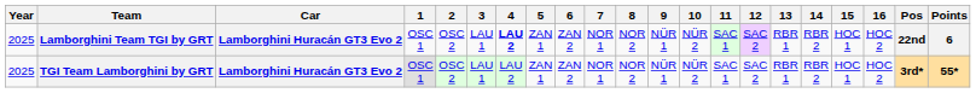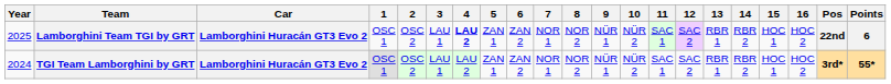 <table class="wikitable" style="text-align:center; font-size:85%">
 <tr>
 <th>Year</th>
 <th>Team</th>
 <th>Car</th>
 <th>1</th>
 <th>2</th>
 <th>3</th>
 <th>4</th>
 <th>5</th>
 <th>6</th>
 <th>7</th>
 <th>8</th>
 <th>9</th>
 <th>10</th>
 <th>11</th>
 <th>12</th>
 <th>13</th>
 <th>14</th>
 <th>15</th>
 <th>16</th>
 <th>Pos</th>
 <th>Points</th>
 </tr>
 <tr>
 <td><a href='#'>2025</a></td>
 <th nowrap><a href='#'>Lamborghini Team TGI by GRT</a></th>
 <th nowrap><a href='#'>Lamborghini Huracán GT3 Evo 2</a></th>
 <td><a href='#'>OSC<br>1</a></td>
 <td><a href='#'>OSC<br>2</a></td>
 <td><a href='#'>LAU<br>1</a></td>
 <td><strong><a href='#'>LAU<br>2</a></strong></td>
 <td><a href='#'>ZAN<br>1</a></td>
 <td><a href='#'>ZAN<br>2</a></td>
 <td><a href='#'>NOR<br>1</a></td>
 <td><a href='#'>NOR<br>2</a></td>
 <td><a href='#'>NÜR<br>1</a></td>
 <td><a href='#'>NÜR<br>2</a></td>
 <td style="background:#DFFFDF;"><a href='#'>SAC<br>1</a><br></td>
 <td style="background:#EFCFFF;"><a href='#'>SAC<br>2</a><br></td>
 <td><a href='#'>RBR<br>1</a></td>
 <td><a href='#'>RBR<br>2</a></td>
 <td><a href='#'>HOC<br>1</a></td>
 <td><a href='#'>HOC<br>2</a></td>
 <th>22nd</th>
 <th>6</th>
 </tr>
 <tr>
-<td><a href='#'>2025</a></td>
+<td><a href='#'>2024</a></td>
 <th><a href='#'>TGI Team Lamborghini by GRT</a></th>
 <th><a href='#'>Lamborghini Huracán GT3 Evo 2</a></th>
 <td style="background:#DFDFDF;"><a href='#'>OSC<br>1</a><br></td>
 <td style="background:#DFFFDF;"><a href='#'>OSC<br>2</a><br></td>
 <td style="background:#DFFFDF;"><a href='#'>LAU<br>1</a><br></td>
 <td style="background:#DFFFDF;"><a href='#'>LAU<br>2</a><br></td>
 <td style="background:#;"><a href='#'>ZAN<br>1</a><br></td>
 <td style="background:#;"><a href='#'>ZAN<br>2</a><br></td>
 <td style="background:#;"><a href='#'>NOR<br>1</a><br></td>
 <td style="background:#;"><a href='#'>NOR<br>2</a><br></td>
 <td style="background:#;"><a href='#'>NÜR<br>1</a><br></td>
 <td style="background:#;"><a href='#'>NÜR<br>2</a><br></td>
 <td style="background:#;"><a href='#'>SAC<br>1</a><br></td>
 <td style="background:#;"><a href='#'>SAC<br>2</a><br></td>
 <td style="background:#;"><a href='#'>RBR<br>1</a><br></td>
 <td style="background:#;"><a href='#'>RBR<br>2</a><br></td>
 <td style="background:#;"><a href='#'>HOC<br>1</a><br></td>
 <td style="background:#;"><a href='#'>HOC<br>2</a><br></td>
 <th style="background:#FFDF9F;">3rd*</th>
 <th style="background:#FFDF9F;">55*</th>
 </tr>
 </table>
